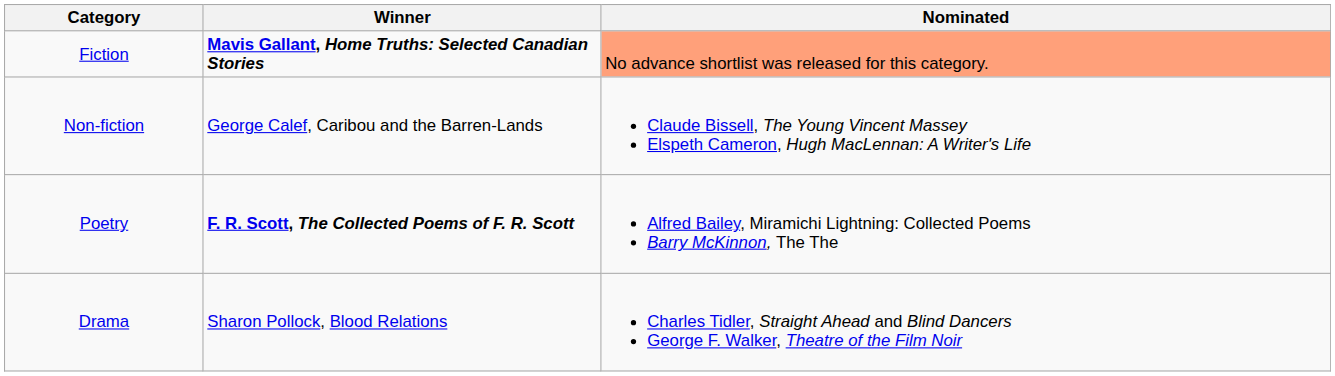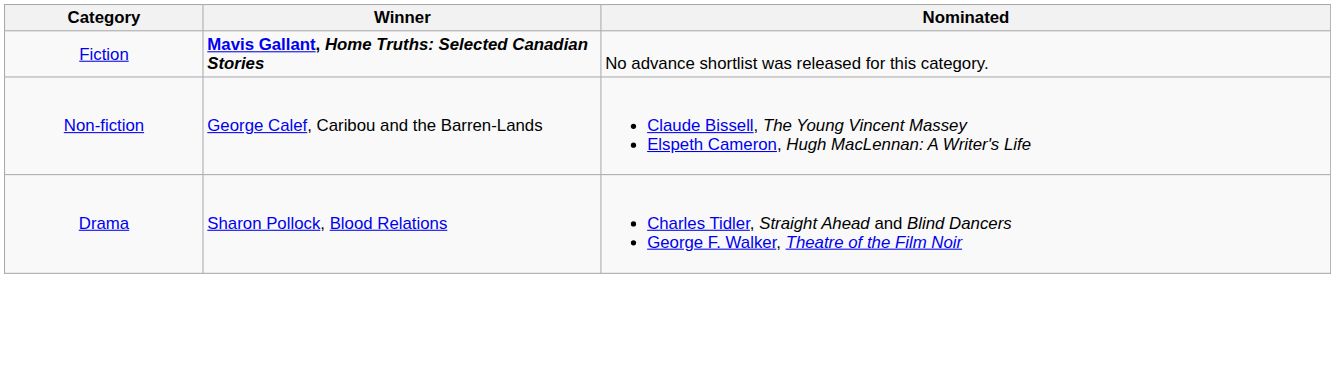 <table class="wikitable" width="100%">
 <tr>
 <th width=15%>Category</th>
 <th width=30%>Winner</th>
 <th width=55%>Nominated</th>
 </tr>
 <tr>
 <td align="center"><a href='#'>Fiction</a></td>
 <td> <strong><a href='#'>Mavis Gallant</a>, <em>Home Truths: Selected Canadian Stories<strong><em></td>
-<td style="background: lightsalmon;"><br></em>No advance shortlist was released for this category.<em></td>
+<td><br></em>No advance shortlist was released for this category.<em></td>
 </tr>
 <tr>
 <td align="center"><a href='#'>Non-fiction</a></td>
 <td><strong> </strong><a href='#'>George Calef</a>, </em>Caribou and the Barren-Lands</em></strong></strong></td>
 <td><br><ul><li><a href='#'>Claude Bissell</a>, <em>The Young Vincent Massey</em></li><li><a href='#'>Elspeth Cameron</a>, <em>Hugh MacLennan: A Writer's Life</em></li></ul></td>
 </tr>
 <tr>
-<td align="center"><a href='#'>Poetry</a></td>
-<td> <strong><a href='#'>F. R. Scott</a>, <em>The Collected Poems of F. R. Scott<strong><em></td>
-<td><br><ul><li><a href='#'>Alfred Bailey</a>, </em>Miramichi Lightning: Collected Poems<em></li><li><a href='#'>Barry McKinnon</a>, </em>The The<em></li></ul></td>
-</tr>
-<tr>
 <td align="center"><a href='#'>Drama</a></td>
 <td> </strong><a href='#'>Sharon Pollock</a>, </em><a href='#'>Blood Relations</a></em></strong></td>
 <td><br><ul><li><a href='#'>Charles Tidler</a>, <em>Straight Ahead</em> and <em>Blind Dancers</em></li><li><a href='#'>George F. Walker</a>, <em><a href='#'>Theatre of the Film Noir</a></em></li></ul></td>
 </tr>
 </table>
